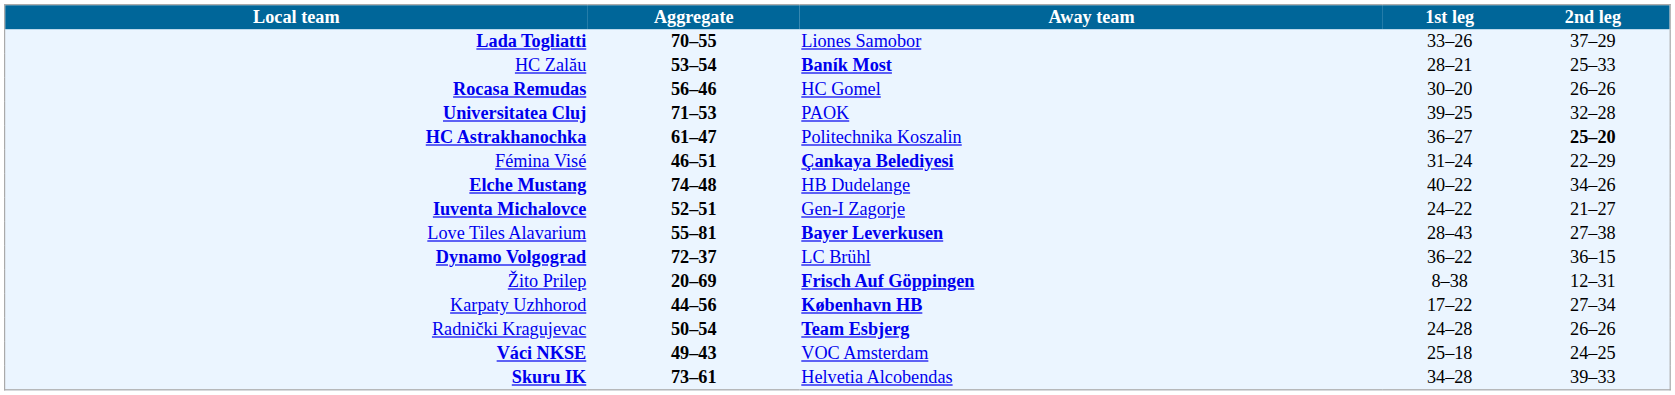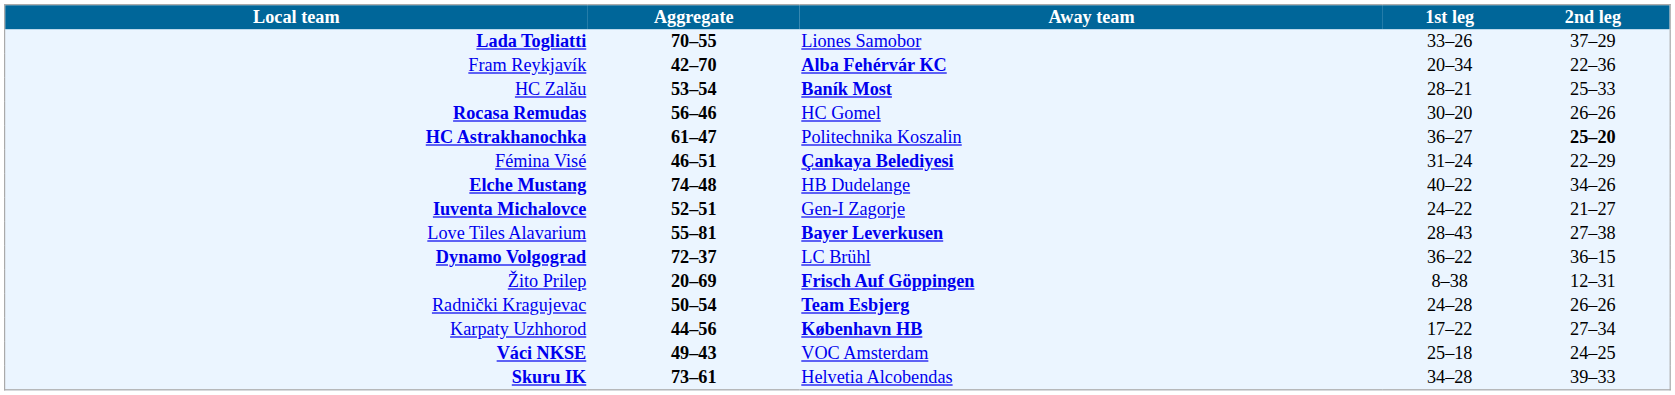 <table cellspacing="0" style="background: #EBF5FF; border: 1px #aaa solid; border-collapse: collapse; font-size: 95%;" width=70%>
 <tr bgcolor=#006699 style="color:white;">
 <th width=35%>Local team</th>
 <th>Aggregate</th>
 <th width=35%>Away team</th>
 <th>1st leg</th>
 <th>2nd leg</th>
 </tr>
 <tr>
 <td align="right"><strong><a href='#'>Lada Togliatti</a></strong> </td>
 <td align="center"><strong>70–55</strong></td>
 <td> <a href='#'>Liones Samobor</a></td>
 <td align="center">33–26</td>
 <td align="center">37–29</td>
 </tr>
 <tr>
+<td align="right"><a href='#'>Fram Reykjavík</a> </td>
+<td align="center"><strong>42–70</strong></td>
+<td> <strong><a href='#'>Alba Fehérvár KC</a></strong></td>
+<td align="center">20–34</td>
+<td align="center">22–36</td>
+</tr>
+<tr>
 <td align="right"><a href='#'>HC Zalău</a> </td>
 <td align="center"><strong>53–54</strong></td>
 <td> <strong><a href='#'>Baník Most</a></strong></td>
 <td align="center">28–21</td>
 <td align="center">25–33</td>
 </tr>
 <tr>
 <td align="right"><strong><a href='#'>Rocasa Remudas</a></strong> </td>
 <td align="center"><strong>56–46</strong></td>
 <td> <a href='#'>HC Gomel</a></td>
 <td align="center">30–20</td>
 <td align="center">26–26</td>
-</tr>
-<tr>
-<td align="right"><strong><a href='#'>Universitatea Cluj</a></strong> </td>
-<td align="center"><strong>71–53</strong></td>
-<td> <a href='#'>PAOK</a></td>
-<td align="center">39–25</td>
-<td align="center">32–28</td>
 </tr>
 <tr>
 <td align="right"><strong><a href='#'>HC Astrakhanochka</a></strong> </td>
 <td align="center"><strong>61–47</strong></td>
 <td> <a href='#'>Politechnika Koszalin</a></td>
 <td align="center">36–27</td>
 <td align="center"><strong>25–20</strong></td>
 </tr>
 <tr>
 <td align="right"><a href='#'>Fémina Visé</a> </td>
 <td align="center"><strong>46–51</strong></td>
 <td> <strong><a href='#'>Çankaya Belediyesi</a></strong></td>
 <td align="center">31–24</td>
 <td align="center">22–29</td>
 </tr>
 <tr>
 <td align="right"><strong><a href='#'>Elche Mustang</a></strong> </td>
 <td align="center"><strong>74–48</strong></td>
 <td> <a href='#'>HB Dudelange</a></td>
 <td align="center">40–22</td>
 <td align="center">34–26</td>
 </tr>
 <tr>
 <td align="right"><strong><a href='#'>Iuventa Michalovce</a></strong> </td>
 <td align="center"><strong>52–51</strong></td>
 <td> <a href='#'>Gen-I Zagorje</a></td>
 <td align="center">24–22</td>
 <td align="center">21–27</td>
 </tr>
 <tr>
 <td align="right"><a href='#'>Love Tiles Alavarium</a> </td>
 <td align="center"><strong>55–81</strong></td>
 <td> <strong><a href='#'>Bayer Leverkusen</a></strong></td>
 <td align="center">28–43</td>
 <td align="center">27–38</td>
 </tr>
 <tr>
 <td align="right"><strong><a href='#'>Dynamo Volgograd</a></strong> </td>
 <td align="center"><strong>72–37</strong></td>
 <td> <a href='#'>LC Brühl</a></td>
 <td align="center">36–22</td>
 <td align="center">36–15</td>
 </tr>
 <tr>
 <td align="right"><a href='#'>Žito Prilep</a> </td>
 <td align="center"><strong>20–69</strong></td>
 <td> <strong><a href='#'>Frisch Auf Göppingen</a></strong></td>
 <td align="center">8–38</td>
 <td align="center">12–31</td>
 </tr>
 <tr>
+<td align="right"><a href='#'>Radnički Kragujevac</a> </td>
+<td align="center"><strong>50–54</strong></td>
+<td> <strong><a href='#'>Team Esbjerg</a></strong></td>
+<td align="center">24–28</td>
+<td align="center">26–26</td>
+</tr>
+<tr>
 <td align="right"><a href='#'>Karpaty Uzhhorod</a> </td>
 <td align="center"><strong>44–56</strong></td>
 <td> <strong><a href='#'>København HB</a></strong></td>
 <td align="center">17–22</td>
 <td align="center">27–34</td>
-</tr>
-<tr>
-<td align="right"><a href='#'>Radnički Kragujevac</a> </td>
-<td align="center"><strong>50–54</strong></td>
-<td> <strong><a href='#'>Team Esbjerg</a></strong></td>
-<td align="center">24–28</td>
-<td align="center">26–26</td>
 </tr>
 <tr>
 <td align="right"><strong><a href='#'>Váci NKSE</a></strong> </td>
 <td align="center"><strong>49–43</strong></td>
 <td> <a href='#'>VOC Amsterdam</a></td>
 <td align="center">25–18</td>
 <td align="center">24–25</td>
 </tr>
 <tr>
 <td align="right"><strong><a href='#'>Skuru IK</a></strong> </td>
 <td align="center"><strong>73–61</strong></td>
 <td> <a href='#'>Helvetia Alcobendas</a></td>
 <td align="center">34–28</td>
 <td align="center">39–33</td>
 </tr>
 </table>
